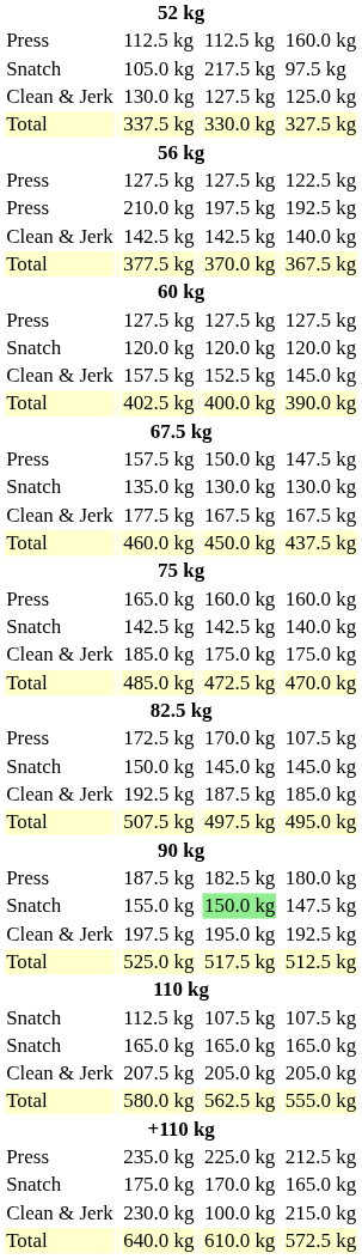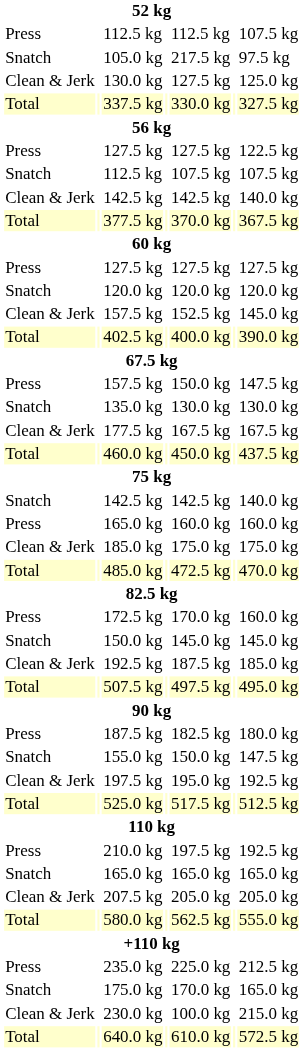 <table>
 <tr>
 <th colspan=7>52 kg</th>
 </tr>
 <tr>
 <td>Press</td>
 <td></td>
 <td>112.5 kg</td>
 <td></td>
 <td>112.5 kg</td>
 <td></td>
-<td>160.0 kg</td>
+<td>107.5 kg</td>
 </tr>
 <tr>
 <td>Snatch</td>
 <td></td>
 <td>105.0 kg<br></td>
 <td></td>
 <td>217.5 kg</td>
 <td></td>
 <td>97.5 kg</td>
 </tr>
 <tr>
 <td>Clean & Jerk</td>
 <td></td>
 <td>130.0 kg</td>
 <td></td>
 <td>127.5 kg</td>
 <td></td>
 <td>125.0 kg</td>
 </tr>
 <tr bgcolor=#ffffcc>
 <td>Total</td>
 <td></td>
 <td>337.5 kg</td>
 <td></td>
 <td>330.0 kg</td>
 <td></td>
 <td>327.5 kg</td>
 </tr>
 <tr>
 <th colspan=7>56 kg</th>
 </tr>
 <tr>
 <td>Press</td>
 <td></td>
 <td>127.5 kg</td>
 <td></td>
 <td>127.5 kg</td>
 <td></td>
 <td>122.5 kg</td>
 </tr>
 <tr>
-<td>Press</td>
+<td>Snatch</td>
 <td></td>
-<td>210.0 kg</td>
+<td>112.5 kg</td>
 <td></td>
-<td>197.5 kg</td>
+<td>107.5 kg</td>
 <td></td>
-<td>192.5 kg</td>
+<td>107.5 kg</td>
 </tr>
 <tr>
 <td>Clean & Jerk</td>
 <td></td>
 <td>142.5 kg</td>
 <td></td>
 <td>142.5 kg</td>
 <td></td>
 <td>140.0 kg</td>
 </tr>
 <tr bgcolor=#ffffcc>
 <td>Total</td>
 <td></td>
 <td>377.5 kg<br></td>
 <td></td>
 <td>370.0 kg</td>
 <td></td>
 <td>367.5 kg</td>
 </tr>
 <tr>
 <th colspan=7>60 kg</th>
 </tr>
 <tr>
 <td>Press</td>
 <td></td>
 <td>127.5 kg</td>
 <td></td>
 <td>127.5 kg</td>
 <td></td>
 <td>127.5 kg</td>
 </tr>
 <tr>
 <td>Snatch</td>
 <td></td>
 <td>120.0 kg</td>
 <td></td>
 <td>120.0 kg</td>
 <td></td>
 <td>120.0 kg</td>
 </tr>
 <tr>
 <td>Clean & Jerk</td>
 <td></td>
 <td>157.5 kg<br></td>
 <td></td>
 <td>152.5 kg</td>
 <td></td>
 <td>145.0 kg</td>
 </tr>
 <tr bgcolor=#ffffcc>
 <td>Total</td>
 <td></td>
 <td>402.5 kg</td>
 <td></td>
 <td>400.0 kg</td>
 <td></td>
 <td>390.0 kg</td>
 </tr>
 <tr>
 <th colspan=7>67.5 kg</th>
 </tr>
 <tr>
 <td>Press</td>
 <td></td>
 <td>157.5 kg<br></td>
 <td></td>
 <td>150.0 kg</td>
 <td></td>
 <td>147.5 kg</td>
 </tr>
 <tr>
 <td>Snatch</td>
 <td></td>
 <td>135.0 kg</td>
 <td></td>
 <td>130.0 kg</td>
 <td></td>
 <td>130.0 kg</td>
 </tr>
 <tr>
 <td>Clean & Jerk</td>
 <td></td>
 <td>177.5 kg<br></td>
 <td></td>
 <td>167.5 kg</td>
 <td></td>
 <td>167.5 kg</td>
 </tr>
 <tr bgcolor=#ffffcc>
 <td>Total</td>
 <td></td>
 <td>460.0 kg<br></td>
 <td></td>
 <td>450.0 kg</td>
 <td></td>
 <td>437.5 kg</td>
 </tr>
 <tr>
 <th colspan=7>75 kg</th>
 </tr>
 <tr>
+<td>Snatch</td>
+<td></td>
+<td>142.5 kg</td>
+<td></td>
+<td>142.5 kg</td>
+<td></td>
+<td>140.0 kg</td>
+</tr>
+<tr>
 <td>Press</td>
 <td></td>
 <td>165.0 kg</td>
 <td></td>
 <td>160.0 kg</td>
 <td></td>
 <td>160.0 kg</td>
-</tr>
-<tr>
-<td>Snatch</td>
-<td></td>
-<td>142.5 kg</td>
-<td></td>
-<td>142.5 kg</td>
-<td></td>
-<td>140.0 kg</td>
 </tr>
 <tr>
 <td>Clean & Jerk</td>
 <td></td>
 <td>185.0 kg</td>
 <td></td>
 <td>175.0 kg</td>
 <td></td>
 <td>175.0 kg</td>
 </tr>
 <tr bgcolor=#ffffcc>
 <td>Total</td>
 <td></td>
 <td>485.0 kg<br></td>
 <td></td>
 <td>472.5 kg</td>
 <td></td>
 <td>470.0 kg</td>
 </tr>
 <tr>
 <th colspan=7>82.5 kg</th>
 </tr>
 <tr>
 <td>Press</td>
 <td></td>
 <td>172.5 kg</td>
 <td></td>
 <td>170.0 kg</td>
 <td></td>
-<td>107.5 kg</td>
+<td>160.0 kg</td>
 </tr>
 <tr>
 <td>Snatch</td>
 <td></td>
 <td>150.0 kg</td>
 <td></td>
 <td>145.0 kg</td>
 <td></td>
 <td>145.0 kg</td>
 </tr>
 <tr>
 <td>Clean & Jerk</td>
 <td></td>
 <td>192.5 kg</td>
 <td></td>
 <td>187.5 kg</td>
 <td></td>
 <td>185.0 kg</td>
 </tr>
 <tr bgcolor=#ffffcc>
 <td>Total</td>
 <td></td>
 <td>507.5 kg</td>
 <td></td>
 <td>497.5 kg</td>
 <td></td>
 <td>495.0 kg</td>
 </tr>
 <tr>
 <th colspan=7>90 kg</th>
 </tr>
 <tr>
 <td>Press</td>
 <td></td>
 <td>187.5 kg</td>
 <td></td>
 <td>182.5 kg</td>
 <td></td>
 <td>180.0 kg</td>
 </tr>
 <tr>
 <td>Snatch</td>
 <td></td>
 <td>155.0 kg</td>
 <td></td>
-<td style="background: lightgreen;">150.0 kg</td>
+<td>150.0 kg</td>
 <td></td>
 <td>147.5 kg</td>
 </tr>
 <tr>
 <td>Clean & Jerk</td>
 <td></td>
 <td>197.5 kg</td>
 <td></td>
 <td>195.0 kg</td>
 <td></td>
 <td>192.5 kg</td>
 </tr>
 <tr bgcolor=#ffffcc>
 <td>Total</td>
 <td></td>
 <td>525.0 kg</td>
 <td></td>
 <td>517.5 kg</td>
 <td></td>
 <td>512.5 kg</td>
 </tr>
 <tr>
 <th colspan=7>110 kg</th>
 </tr>
 <tr>
-<td>Snatch</td>
+<td>Press</td>
 <td></td>
-<td>112.5 kg</td>
+<td>210.0 kg</td>
 <td></td>
-<td>107.5 kg</td>
+<td>197.5 kg</td>
 <td></td>
-<td>107.5 kg</td>
+<td>192.5 kg</td>
 </tr>
 <tr>
 <td>Snatch</td>
 <td></td>
 <td>165.0 kg</td>
 <td></td>
 <td>165.0 kg</td>
 <td></td>
 <td>165.0 kg</td>
 </tr>
 <tr>
 <td>Clean & Jerk</td>
 <td></td>
 <td>207.5 kg</td>
 <td></td>
 <td>205.0 kg</td>
 <td></td>
 <td>205.0 kg</td>
 </tr>
 <tr bgcolor=#ffffcc>
 <td>Total</td>
 <td></td>
 <td>580.0 kg</td>
 <td></td>
 <td>562.5 kg</td>
 <td></td>
 <td>555.0 kg</td>
 </tr>
 <tr>
 <th colspan=7>+110 kg</th>
 </tr>
 <tr>
 <td>Press</td>
 <td></td>
 <td>235.0 kg</td>
 <td></td>
 <td>225.0 kg</td>
 <td></td>
 <td>212.5 kg</td>
 </tr>
 <tr>
 <td>Snatch</td>
 <td></td>
 <td>175.0 kg</td>
 <td></td>
 <td>170.0 kg</td>
 <td></td>
 <td>165.0 kg</td>
 </tr>
 <tr>
 <td>Clean & Jerk</td>
 <td></td>
 <td>230.0 kg</td>
 <td></td>
 <td>100.0 kg</td>
 <td></td>
 <td>215.0 kg</td>
 </tr>
 <tr bgcolor=#ffffcc>
 <td>Total</td>
 <td></td>
 <td>640.0 kg</td>
 <td></td>
 <td>610.0 kg</td>
 <td></td>
 <td>572.5 kg</td>
 </tr>
 </table>
